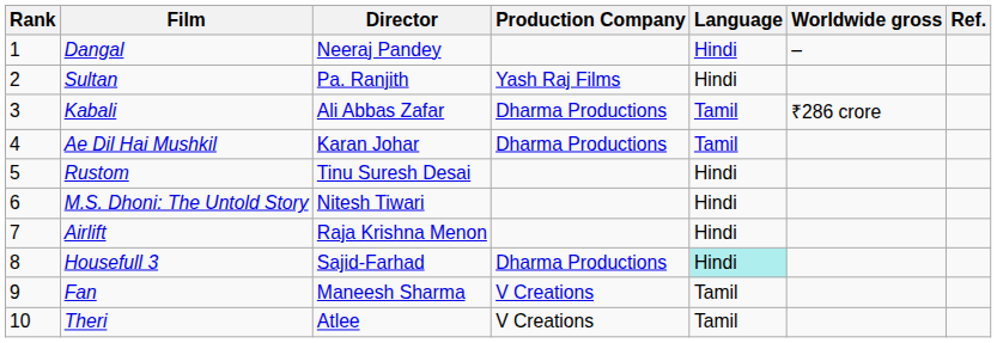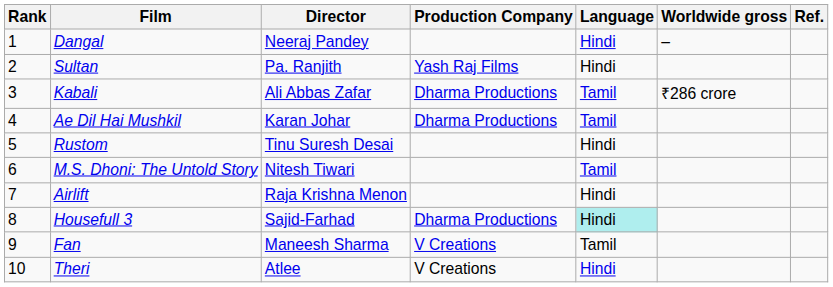 <table class="wikitable sortable">
 <tr>
 <th>Rank</th>
 <th>Film</th>
 <th>Director</th>
 <th>Production Company</th>
 <th>Language</th>
 <th>Worldwide gross</th>
 <th>Ref.</th>
 </tr>
 <tr>
 <td>1</td>
 <td><em><a href='#'>Dangal</a></em></td>
 <td><a href='#'>Neeraj Pandey</a></td>
 <td></td>
 <td><a href='#'>Hindi</a></td>
 <td>–</td>
 <td></td>
 </tr>
 <tr>
 <td>2</td>
 <td><em><a href='#'>Sultan</a></em></td>
 <td><a href='#'>Pa. Ranjith</a></td>
 <td><a href='#'>Yash Raj Films</a></td>
 <td>Hindi</td>
 <td></td>
 <td></td>
 </tr>
 <tr>
 <td>3</td>
 <td><em><a href='#'>Kabali</a></em></td>
 <td><a href='#'>Ali Abbas Zafar</a></td>
 <td><a href='#'>Dharma Productions</a></td>
 <td><a href='#'>Tamil</a></td>
 <td>₹286 crore</td>
 <td></td>
 </tr>
 <tr>
 <td>4</td>
 <td><em><a href='#'>Ae Dil Hai Mushkil</a></em></td>
 <td><a href='#'>Karan Johar</a></td>
 <td><a href='#'>Dharma Productions</a></td>
 <td><a href='#'>Tamil</a></td>
 <td></td>
 <td></td>
 </tr>
 <tr>
 <td>5</td>
 <td><em><a href='#'>Rustom</a></em></td>
 <td><a href='#'>Tinu Suresh Desai</a></td>
 <td></td>
 <td>Hindi</td>
 <td></td>
 <td></td>
 </tr>
 <tr>
 <td>6</td>
 <td><em><a href='#'>M.S. Dhoni: The Untold Story</a></em></td>
 <td><a href='#'>Nitesh Tiwari</a></td>
 <td></td>
-<td>Hindi</td>
+<td><a href='#'>Tamil</a></td>
 <td></td>
 <td></td>
 </tr>
 <tr>
 <td>7</td>
 <td><em><a href='#'>Airlift</a></em></td>
 <td><a href='#'>Raja Krishna Menon</a></td>
 <td></td>
 <td>Hindi</td>
 <td></td>
 <td></td>
 </tr>
 <tr>
 <td>8</td>
 <td><em><a href='#'>Housefull 3</a></em></td>
 <td><a href='#'>Sajid-Farhad</a></td>
 <td><a href='#'>Dharma Productions</a></td>
 <td style="background: paleturquoise;">Hindi</td>
 <td></td>
 <td></td>
 </tr>
 <tr>
 <td>9</td>
 <td><em><a href='#'>Fan</a></em></td>
 <td><a href='#'>Maneesh Sharma</a></td>
 <td><a href='#'>V Creations</a></td>
 <td>Tamil</td>
 <td></td>
 <td></td>
 </tr>
 <tr>
 <td>10</td>
 <td><em><a href='#'>Theri</a></em></td>
 <td><a href='#'>Atlee</a></td>
 <td>V Creations</td>
-<td>Tamil</td>
+<td><a href='#'>Hindi</a></td>
 <td></td>
 <td></td>
 </tr>
 </table>
